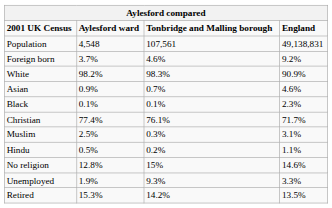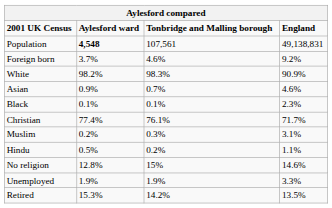 <table class="wikitable" id="toc" style="float: right; margin-left: 2em; width: 40%; font-size: 90%;" cellspacing="3">
 <tr>
 <th colspan="4"><strong>Aylesford compared</strong></th>
 </tr>
 <tr>
 <td><strong>2001 UK Census</strong></td>
 <td><strong>Aylesford ward</strong></td>
 <td><strong>Tonbridge and Malling borough</strong></td>
 <td><strong>England</strong></td>
 </tr>
 <tr>
 <td>Population</td>
-<td>4,548</td>
+<td><strong>4,548</strong></td>
 <td>107,561</td>
 <td>49,138,831</td>
 </tr>
 <tr>
 <td>Foreign born</td>
 <td>3.7%</td>
 <td>4.6%</td>
 <td>9.2%</td>
 </tr>
 <tr>
 <td>White</td>
 <td>98.2%</td>
 <td>98.3%</td>
 <td>90.9%</td>
 </tr>
 <tr>
 <td>Asian</td>
 <td>0.9%</td>
 <td>0.7%</td>
 <td>4.6%</td>
 </tr>
 <tr>
 <td>Black</td>
 <td>0.1%</td>
 <td>0.1%</td>
 <td>2.3%</td>
 </tr>
 <tr>
 <td>Christian</td>
 <td>77.4%</td>
 <td>76.1%</td>
 <td>71.7%</td>
 </tr>
 <tr>
 <td>Muslim</td>
-<td>2.5%</td>
+<td>0.2%</td>
 <td>0.3%</td>
 <td>3.1%</td>
 </tr>
 <tr>
 <td>Hindu</td>
 <td>0.5%</td>
 <td>0.2%</td>
 <td>1.1%</td>
 </tr>
 <tr>
 <td>No religion</td>
 <td>12.8%</td>
 <td>15%</td>
 <td>14.6%</td>
 </tr>
 <tr>
 <td>Unemployed</td>
 <td>1.9%</td>
-<td>9.3%</td>
+<td>1.9%</td>
 <td>3.3%</td>
 </tr>
 <tr>
 <td>Retired</td>
 <td>15.3%</td>
 <td>14.2%</td>
 <td>13.5%</td>
 </tr>
 </table>
